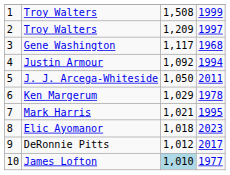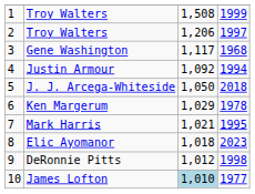 <table class="wikitable">
 <tr>
 </tr>
 <tr>
 <td>1</td>
 <td><a href='#'>Troy Walters</a></td>
 <td>1,508</td>
 <td><a href='#'>1999</a></td>
 </tr>
 <tr>
 <td>2</td>
 <td><a href='#'>Troy Walters</a></td>
-<td>1,209</td>
+<td>1,206</td>
 <td><a href='#'>1997</a></td>
 </tr>
 <tr>
 <td>3</td>
 <td><a href='#'>Gene Washington</a></td>
 <td>1,117</td>
 <td><a href='#'>1968</a></td>
 </tr>
 <tr>
 <td>4</td>
 <td><a href='#'>Justin Armour</a></td>
 <td>1,092</td>
 <td><a href='#'>1994</a></td>
 </tr>
 <tr>
 <td>5</td>
 <td><a href='#'>J. J. Arcega-Whiteside</a></td>
 <td>1,050</td>
-<td><a href='#'>2011</a></td>
+<td><a href='#'>2018</a></td>
 </tr>
 <tr>
 <td>6</td>
 <td><a href='#'>Ken Margerum</a></td>
 <td>1,029</td>
 <td><a href='#'>1978</a></td>
 </tr>
 <tr>
 <td>7</td>
 <td><a href='#'>Mark Harris</a></td>
 <td>1,021</td>
 <td><a href='#'>1995</a></td>
 </tr>
 <tr>
 <td>8</td>
 <td><a href='#'>Elic Ayomanor</a></td>
 <td>1,018</td>
 <td><a href='#'>2023</a></td>
 </tr>
 <tr>
 <td>9</td>
 <td>DeRonnie Pitts</td>
 <td>1,012</td>
-<td><a href='#'>2017</a></td>
+<td><a href='#'>1998</a></td>
 </tr>
 <tr>
 <td>10</td>
 <td><a href='#'>James Lofton</a></td>
 <td style="background: lightblue;">1,010</td>
 <td><a href='#'>1977</a></td>
 </tr>
 </table>
